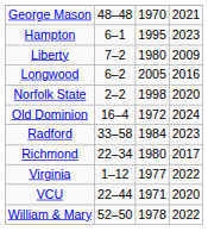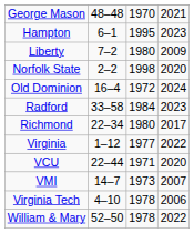 <table class="wikitable">
 <tr>
 </tr>
 <tr align="center">
 <td><a href='#'>George Mason</a></td>
 <td>48–48</td>
 <td>1970</td>
 <td>2021</td>
 </tr>
 <tr align="center">
 <td><a href='#'>Hampton</a></td>
 <td>6–1</td>
 <td>1995</td>
 <td>2023</td>
 </tr>
 <tr align="center">
 <td><a href='#'>Liberty</a></td>
 <td>7–2</td>
 <td>1980</td>
 <td>2009</td>
-</tr>
-<tr align="center">
-<td><a href='#'>Longwood</a></td>
-<td>6–2</td>
-<td>2005</td>
-<td>2016</td>
 </tr>
 <tr align="center">
 <td><a href='#'>Norfolk State</a></td>
 <td>2–2</td>
 <td>1998</td>
 <td>2020</td>
 </tr>
 <tr align="center">
 <td><a href='#'>Old Dominion</a></td>
 <td>16–4</td>
 <td>1972</td>
 <td>2024</td>
 </tr>
 <tr align="center">
 <td><a href='#'>Radford</a></td>
 <td>33–58</td>
 <td>1984</td>
 <td>2023</td>
 </tr>
 <tr align="center">
 <td><a href='#'>Richmond</a></td>
 <td>22–34</td>
 <td>1980</td>
 <td>2017</td>
 </tr>
 <tr align="center">
 <td><a href='#'>Virginia</a></td>
 <td>1–12</td>
 <td>1977</td>
 <td>2022</td>
 </tr>
 <tr align="center">
 <td><a href='#'>VCU</a></td>
 <td>22–44</td>
 <td>1971</td>
 <td>2020</td>
 </tr>
 <tr align="center">
+<td><a href='#'>VMI</a></td>
+<td>14–7</td>
+<td>1973</td>
+<td>2007</td>
+</tr>
+<tr align="center">
+<td><a href='#'>Virginia Tech</a></td>
+<td>4–10</td>
+<td>1978</td>
+<td>2006</td>
+</tr>
+<tr align="center">
 <td><a href='#'>William & Mary</a></td>
 <td>52–50</td>
 <td>1978</td>
 <td>2022</td>
 </tr>
 </table>
